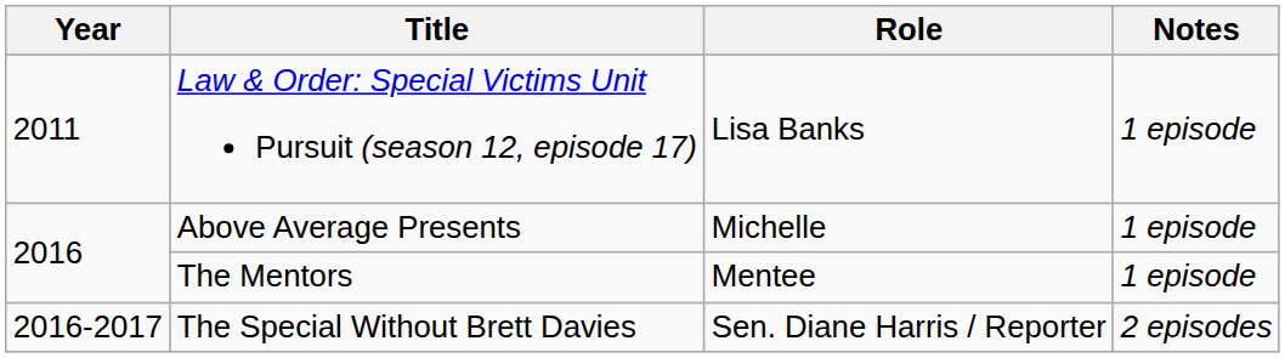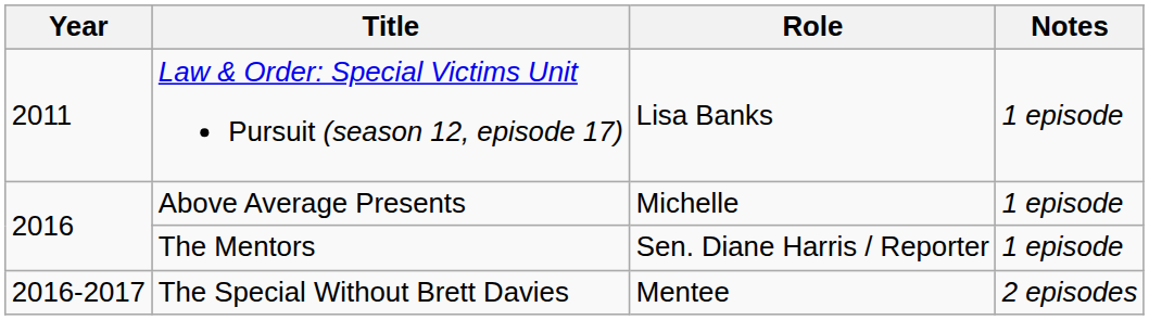 <table class="wikitable">
 <tr>
 <th>Year</th>
 <th>Title</th>
 <th>Role</th>
 <th>Notes</th>
 </tr>
 <tr>
 <td>2011</td>
 <td><em><a href='#'>Law & Order: Special Victims Unit</a></em><br><ul><li>Pursuit <em>(season 12, episode 17)</em></li></ul></td>
 <td>Lisa Banks</td>
 <td><em>1 episode</em></td>
 </tr>
 <tr>
 <td rowspan="2">2016</td>
 <td>Above Average Presents</td>
 <td>Michelle</td>
 <td><em>1 episode</em></td>
 </tr>
 <tr>
 <td>The Mentors</td>
-<td>Mentee</td>
+<td>Sen. Diane Harris / Reporter</td>
 <td><em>1 episode</em></td>
 </tr>
 <tr>
 <td>2016-2017</td>
 <td>The Special Without Brett Davies</td>
-<td>Sen. Diane Harris / Reporter</td>
+<td>Mentee</td>
 <td><em>2 episodes</em></td>
 </tr>
 </table>
